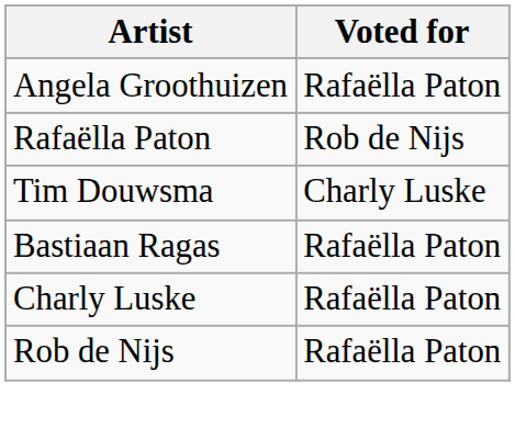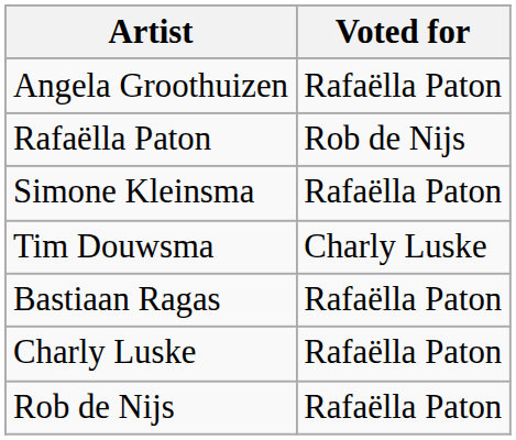 <table class="wikitable">
 <tr>
 <th>Artist</th>
 <th>Voted for</th>
 </tr>
 <tr>
 <td>Angela Groothuizen</td>
 <td>Rafaëlla Paton</td>
 </tr>
 <tr>
 <td>Rafaëlla Paton</td>
 <td>Rob de Nijs</td>
+</tr>
+<tr>
+<td>Simone Kleinsma</td>
+<td>Rafaëlla Paton</td>
 </tr>
 <tr>
 <td>Tim Douwsma</td>
 <td>Charly Luske</td>
 </tr>
 <tr>
 <td>Bastiaan Ragas</td>
 <td>Rafaëlla Paton</td>
 </tr>
 <tr>
 <td>Charly Luske</td>
 <td>Rafaëlla Paton</td>
 </tr>
 <tr>
 <td>Rob de Nijs</td>
 <td>Rafaëlla Paton</td>
 </tr>
 </table>
